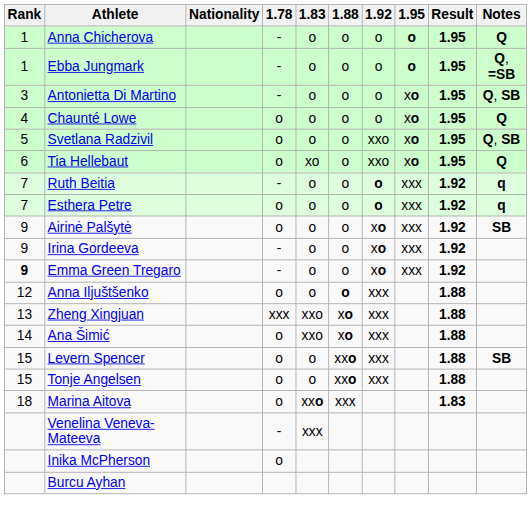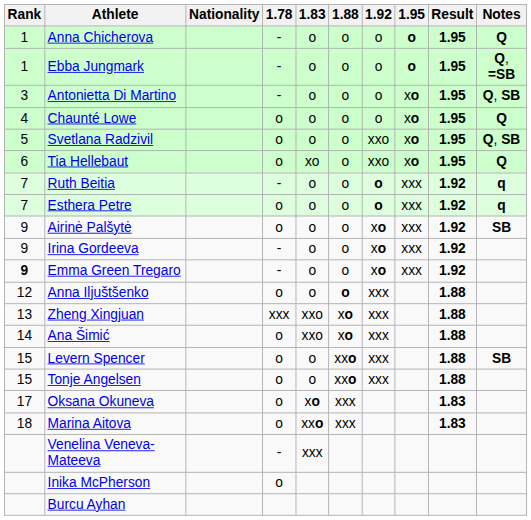 <table class="wikitable sortable" style="text-align:center">
 <tr>
 <th>Rank</th>
 <th>Athlete</th>
 <th>Nationality</th>
 <th>1.78</th>
 <th>1.83</th>
 <th>1.88</th>
 <th>1.92</th>
 <th>1.95</th>
 <th>Result</th>
 <th>Notes</th>
 </tr>
 <tr bgcolor=ccffcc>
 <td>1</td>
 <td align=left><a href='#'>Anna Chicherova</a></td>
 <td align=left></td>
 <td>-</td>
 <td>o</td>
 <td>o</td>
 <td>o</td>
 <td><strong>o</strong></td>
 <td><strong>1.95</strong></td>
 <td><strong>Q</strong></td>
 </tr>
 <tr bgcolor=ccffcc>
 <td>1</td>
 <td align=left><a href='#'>Ebba Jungmark</a></td>
 <td align=left></td>
 <td>-</td>
 <td>o</td>
 <td>o</td>
 <td>o</td>
 <td><strong>o</strong></td>
 <td><strong>1.95</strong></td>
 <td><strong>Q</strong>, <strong>=SB</strong></td>
 </tr>
 <tr bgcolor=ccffcc>
 <td>3</td>
 <td align=left><a href='#'>Antonietta Di Martino</a></td>
 <td align=left></td>
 <td>-</td>
 <td>o</td>
 <td>o</td>
 <td>o</td>
 <td>x<strong>o</strong></td>
 <td><strong>1.95</strong></td>
 <td><strong>Q</strong>, <strong>SB</strong></td>
 </tr>
 <tr bgcolor=ccffcc>
 <td>4</td>
 <td align=left><a href='#'>Chaunté Lowe</a></td>
 <td align=left></td>
 <td>o</td>
 <td>o</td>
 <td>o</td>
 <td>o</td>
 <td>x<strong>o</strong></td>
 <td><strong>1.95</strong></td>
 <td><strong>Q</strong></td>
 </tr>
 <tr bgcolor=ccffcc>
 <td>5</td>
 <td align=left><a href='#'>Svetlana Radzivil</a></td>
 <td align=left></td>
 <td>o</td>
 <td>o</td>
 <td>o</td>
 <td>xxo</td>
 <td>x<strong>o</strong></td>
 <td><strong>1.95</strong></td>
 <td><strong>Q</strong>, <strong>SB</strong></td>
 </tr>
 <tr bgcolor=ccffcc>
 <td>6</td>
 <td align=left><a href='#'>Tia Hellebaut</a></td>
 <td align=left></td>
 <td>o</td>
 <td>xo</td>
 <td>o</td>
 <td>xxo</td>
 <td>x<strong>o</strong></td>
 <td><strong>1.95</strong></td>
 <td><strong>Q</strong></td>
 </tr>
 <tr bgcolor=ddffdd>
 <td>7</td>
 <td align=left><a href='#'>Ruth Beitia</a></td>
 <td align=left></td>
 <td>-</td>
 <td>o</td>
 <td>o</td>
 <td><strong>o</strong></td>
 <td>xxx</td>
 <td><strong>1.92</strong></td>
 <td><strong>q</strong></td>
 </tr>
 <tr bgcolor=ddffdd>
 <td>7</td>
 <td align=left><a href='#'>Esthera Petre</a></td>
 <td align=left></td>
 <td>o</td>
 <td>o</td>
 <td>o</td>
 <td><strong>o</strong></td>
 <td>xxx</td>
 <td><strong>1.92</strong></td>
 <td><strong>q</strong></td>
 </tr>
 <tr>
 <td>9</td>
 <td align=left><a href='#'>Airinė Palšytė</a></td>
 <td align=left></td>
 <td>o</td>
 <td>o</td>
 <td>o</td>
 <td>x<strong>o</strong></td>
 <td>xxx</td>
 <td><strong>1.92</strong></td>
 <td><strong>SB</strong></td>
 </tr>
 <tr>
 <td>9</td>
 <td align=left><a href='#'>Irina Gordeeva</a></td>
 <td align=left></td>
 <td>-</td>
 <td>o</td>
 <td>o</td>
 <td>x<strong>o</strong></td>
 <td>xxx</td>
 <td><strong>1.92</strong></td>
 <td></td>
 </tr>
 <tr>
 <td><strong>9</strong></td>
 <td align=left><a href='#'>Emma Green Tregaro</a></td>
 <td align=left></td>
 <td>-</td>
 <td>o</td>
 <td>o</td>
 <td>x<strong>o</strong></td>
 <td>xxx</td>
 <td><strong>1.92</strong></td>
 <td></td>
 </tr>
 <tr>
 <td>12</td>
 <td align=left><a href='#'>Anna Iljuštšenko</a></td>
 <td align=left></td>
 <td>o</td>
 <td>o</td>
 <td><strong>o</strong></td>
 <td>xxx</td>
 <td></td>
 <td><strong>1.88</strong></td>
 <td></td>
 </tr>
 <tr>
 <td>13</td>
 <td align=left><a href='#'>Zheng Xingjuan</a></td>
 <td align=left></td>
 <td>xxx</td>
 <td>xxo</td>
 <td>x<strong>o</strong></td>
 <td>xxx</td>
 <td></td>
 <td><strong>1.88</strong></td>
 <td></td>
 </tr>
 <tr>
 <td>14</td>
 <td align=left><a href='#'>Ana Šimić</a></td>
 <td align=left></td>
 <td>o</td>
 <td>xxo</td>
 <td>x<strong>o</strong></td>
 <td>xxx</td>
 <td></td>
 <td><strong>1.88</strong></td>
 <td></td>
 </tr>
 <tr>
 <td>15</td>
 <td align=left><a href='#'>Levern Spencer</a></td>
 <td align=left></td>
 <td>o</td>
 <td>o</td>
 <td>xx<strong>o</strong></td>
 <td>xxx</td>
 <td></td>
 <td><strong>1.88</strong></td>
 <td><strong>SB</strong></td>
 </tr>
 <tr>
 <td>15</td>
 <td align=left><a href='#'>Tonje Angelsen</a></td>
 <td align=left></td>
 <td>o</td>
 <td>o</td>
 <td>xx<strong>o</strong></td>
 <td>xxx</td>
 <td></td>
 <td><strong>1.88</strong></td>
 <td></td>
 </tr>
 <tr>
+<td>17</td>
+<td align=left><a href='#'>Oksana Okuneva</a></td>
+<td align=left></td>
+<td>o</td>
+<td>x<strong>o</strong></td>
+<td>xxx</td>
+<td></td>
+<td></td>
+<td><strong>1.83</strong></td>
+<td></td>
+</tr>
+<tr>
 <td>18</td>
 <td align=left><a href='#'>Marina Aitova</a></td>
 <td align=left></td>
 <td>o</td>
 <td>xx<strong>o</strong></td>
 <td>xxx</td>
 <td></td>
 <td></td>
 <td><strong>1.83</strong></td>
 <td></td>
 </tr>
 <tr>
 <td></td>
 <td align=left><a href='#'>Venelina Veneva-Mateeva</a></td>
 <td align=left></td>
 <td>-</td>
 <td>xxx</td>
 <td></td>
 <td></td>
 <td></td>
 <td><strong></strong></td>
 <td></td>
 </tr>
 <tr>
 <td></td>
 <td align=left><a href='#'>Inika McPherson</a></td>
 <td align=left></td>
 <td>o</td>
 <td></td>
 <td></td>
 <td></td>
 <td></td>
 <td><strong></strong></td>
 <td></td>
 </tr>
 <tr>
 <td></td>
 <td align=left><a href='#'>Burcu Ayhan</a></td>
 <td align=left></td>
 <td></td>
 <td></td>
 <td></td>
 <td></td>
 <td></td>
 <td><strong></strong></td>
 <td></td>
 </tr>
 </table>
